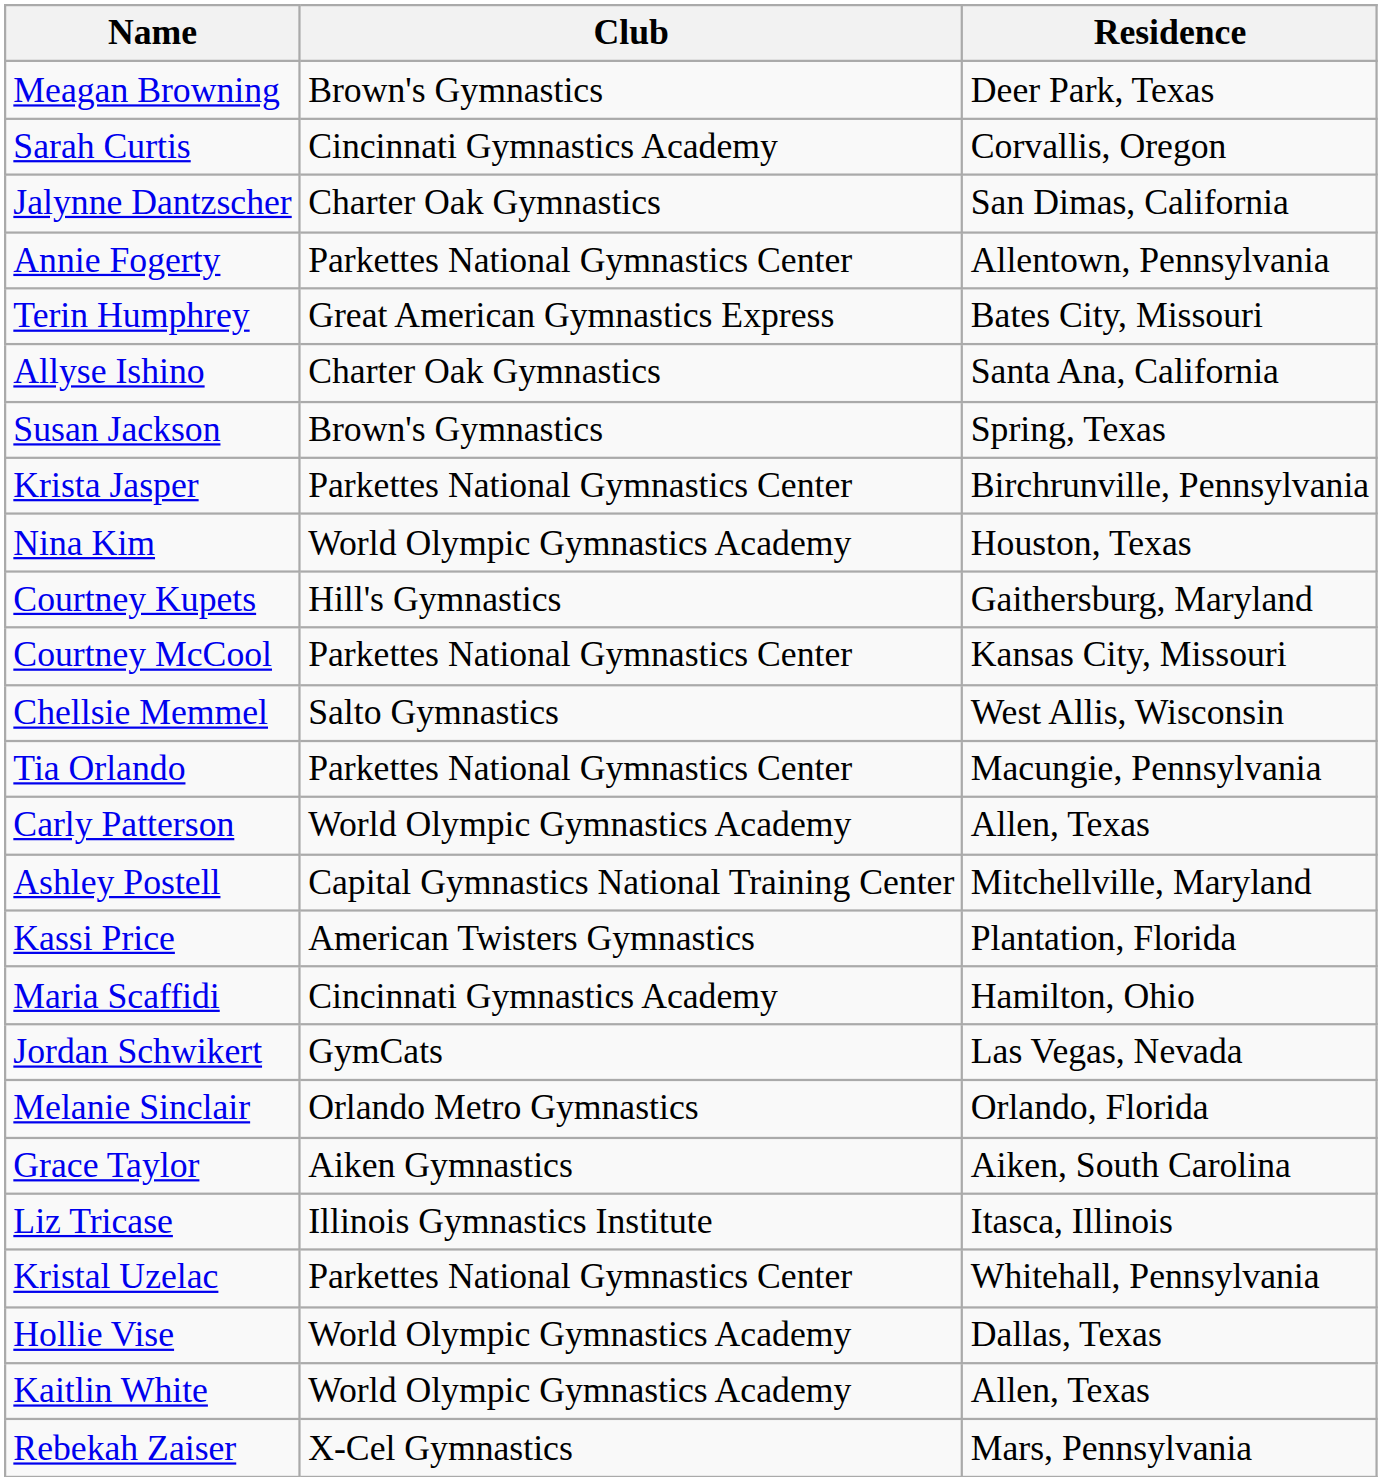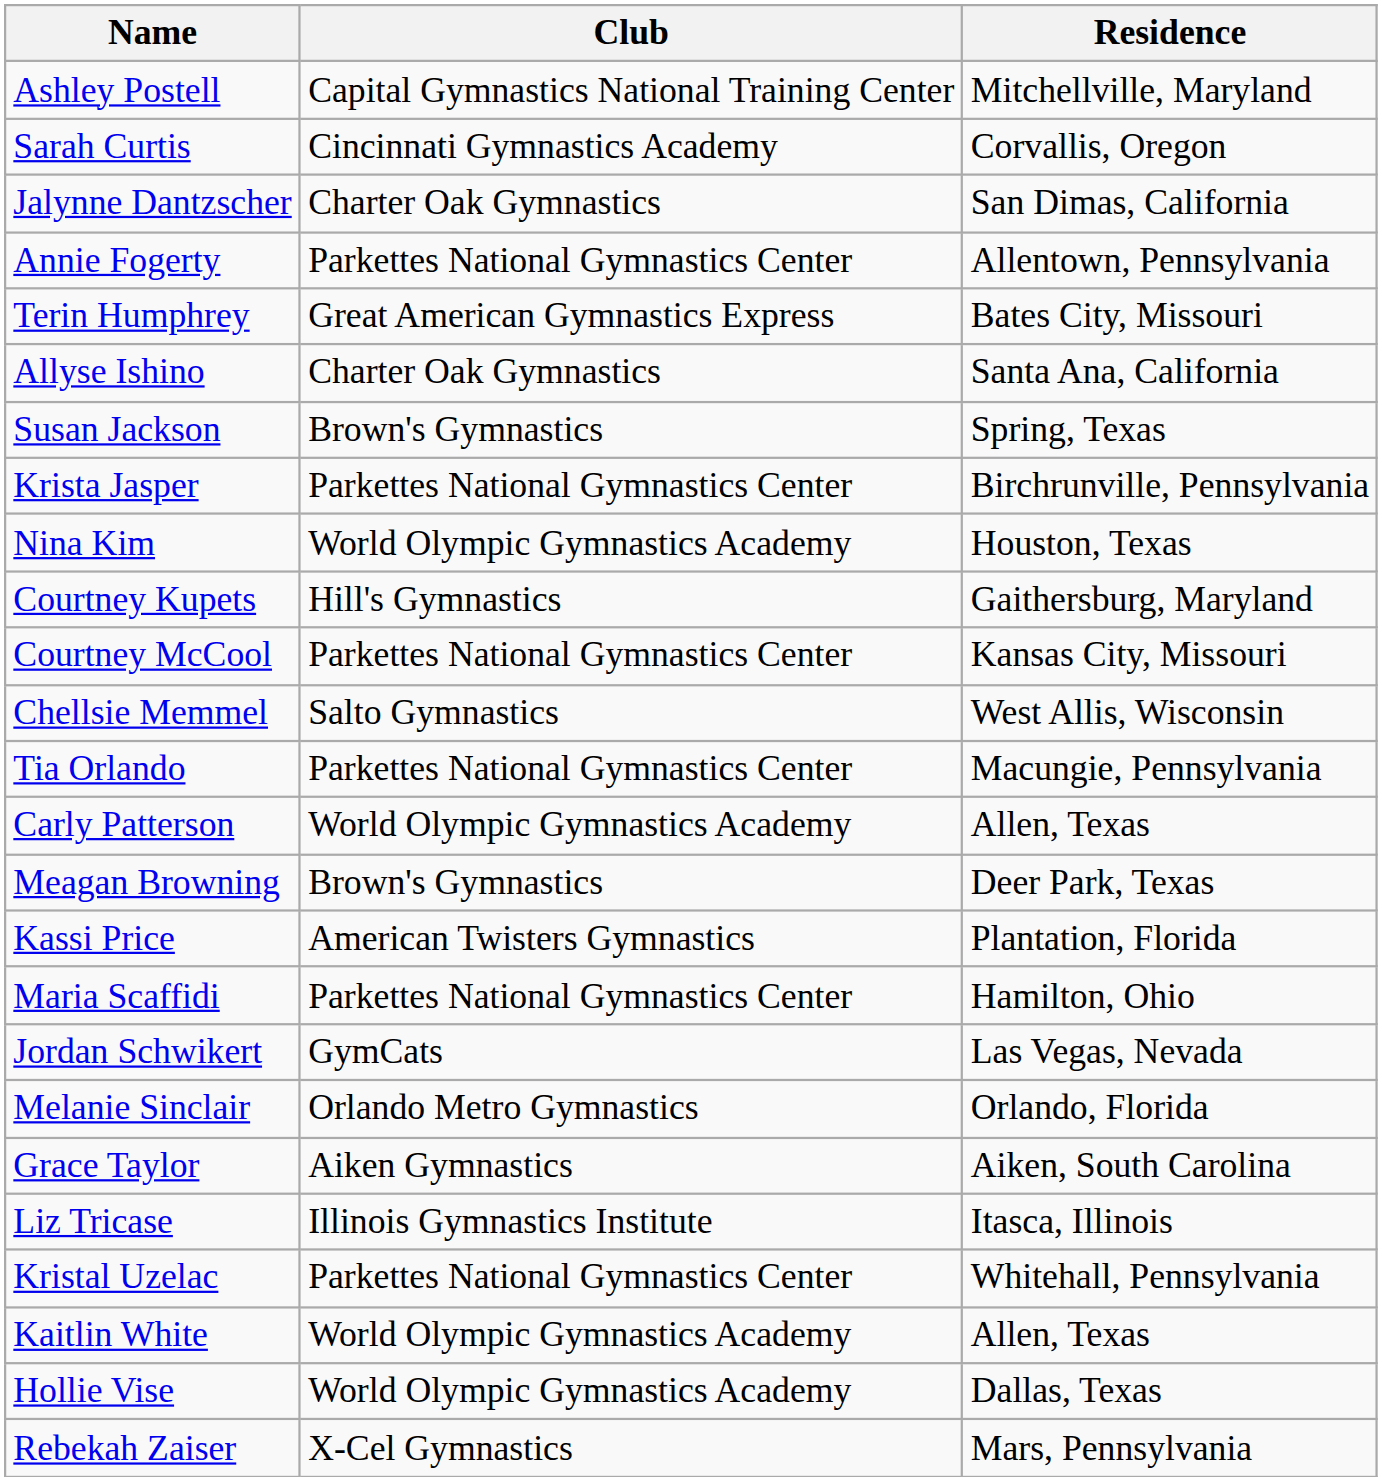 <table class="wikitable">
 <tr>
 <th>Name</th>
 <th>Club</th>
 <th>Residence</th>
 </tr>
 <tr>
-<td><a href='#'>Meagan Browning</a></td>
-<td>Brown's Gymnastics</td>
-<td>Deer Park, Texas</td>
+<td><a href='#'>Ashley Postell</a></td>
+<td>Capital Gymnastics National Training Center</td>
+<td>Mitchellville, Maryland</td>
 </tr>
 <tr>
 <td><a href='#'>Sarah Curtis</a></td>
 <td>Cincinnati Gymnastics Academy</td>
 <td>Corvallis, Oregon</td>
 </tr>
 <tr>
 <td><a href='#'>Jalynne Dantzscher</a></td>
 <td>Charter Oak Gymnastics</td>
 <td>San Dimas, California</td>
 </tr>
 <tr>
 <td><a href='#'>Annie Fogerty</a></td>
 <td>Parkettes National Gymnastics Center</td>
 <td>Allentown, Pennsylvania</td>
 </tr>
 <tr>
 <td><a href='#'>Terin Humphrey</a></td>
 <td>Great American Gymnastics Express</td>
 <td>Bates City, Missouri</td>
 </tr>
 <tr>
 <td><a href='#'>Allyse Ishino</a></td>
 <td>Charter Oak Gymnastics</td>
 <td>Santa Ana, California</td>
 </tr>
 <tr>
 <td><a href='#'>Susan Jackson</a></td>
 <td>Brown's Gymnastics</td>
 <td>Spring, Texas</td>
 </tr>
 <tr>
 <td><a href='#'>Krista Jasper</a></td>
 <td>Parkettes National Gymnastics Center</td>
 <td>Birchrunville, Pennsylvania</td>
 </tr>
 <tr>
 <td><a href='#'>Nina Kim</a></td>
 <td>World Olympic Gymnastics Academy</td>
 <td>Houston, Texas</td>
 </tr>
 <tr>
 <td><a href='#'>Courtney Kupets</a></td>
 <td>Hill's Gymnastics</td>
 <td>Gaithersburg, Maryland</td>
 </tr>
 <tr>
 <td><a href='#'>Courtney McCool</a></td>
 <td>Parkettes National Gymnastics Center</td>
 <td>Kansas City, Missouri</td>
 </tr>
 <tr>
 <td><a href='#'>Chellsie Memmel</a></td>
 <td>Salto Gymnastics</td>
 <td>West Allis, Wisconsin</td>
 </tr>
 <tr>
 <td><a href='#'>Tia Orlando</a></td>
 <td>Parkettes National Gymnastics Center</td>
 <td>Macungie, Pennsylvania</td>
 </tr>
 <tr>
 <td><a href='#'>Carly Patterson</a></td>
 <td>World Olympic Gymnastics Academy</td>
 <td>Allen, Texas</td>
 </tr>
 <tr>
-<td><a href='#'>Ashley Postell</a></td>
-<td>Capital Gymnastics National Training Center</td>
-<td>Mitchellville, Maryland</td>
+<td><a href='#'>Meagan Browning</a></td>
+<td>Brown's Gymnastics</td>
+<td>Deer Park, Texas</td>
 </tr>
 <tr>
 <td><a href='#'>Kassi Price</a></td>
 <td>American Twisters Gymnastics</td>
 <td>Plantation, Florida</td>
 </tr>
 <tr>
 <td><a href='#'>Maria Scaffidi</a></td>
-<td>Cincinnati Gymnastics Academy</td>
+<td>Parkettes National Gymnastics Center</td>
 <td>Hamilton, Ohio</td>
 </tr>
 <tr>
 <td><a href='#'>Jordan Schwikert</a></td>
 <td>GymCats</td>
 <td>Las Vegas, Nevada</td>
 </tr>
 <tr>
 <td><a href='#'>Melanie Sinclair</a></td>
 <td>Orlando Metro Gymnastics</td>
 <td>Orlando, Florida</td>
 </tr>
 <tr>
 <td><a href='#'>Grace Taylor</a></td>
 <td>Aiken Gymnastics</td>
 <td>Aiken, South Carolina</td>
 </tr>
 <tr>
 <td><a href='#'>Liz Tricase</a></td>
 <td>Illinois Gymnastics Institute</td>
 <td>Itasca, Illinois</td>
 </tr>
 <tr>
 <td><a href='#'>Kristal Uzelac</a></td>
 <td>Parkettes National Gymnastics Center</td>
 <td>Whitehall, Pennsylvania</td>
 </tr>
 <tr>
+<td><a href='#'>Kaitlin White</a></td>
+<td>World Olympic Gymnastics Academy</td>
+<td>Allen, Texas</td>
+</tr>
+<tr>
 <td><a href='#'>Hollie Vise</a></td>
 <td>World Olympic Gymnastics Academy</td>
 <td>Dallas, Texas</td>
-</tr>
-<tr>
-<td><a href='#'>Kaitlin White</a></td>
-<td>World Olympic Gymnastics Academy</td>
-<td>Allen, Texas</td>
 </tr>
 <tr>
 <td><a href='#'>Rebekah Zaiser</a></td>
 <td>X-Cel Gymnastics</td>
 <td>Mars, Pennsylvania</td>
 </tr>
 </table>
